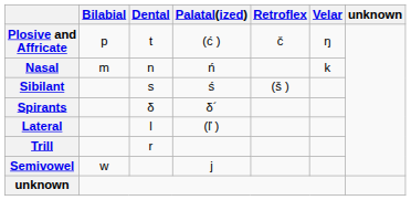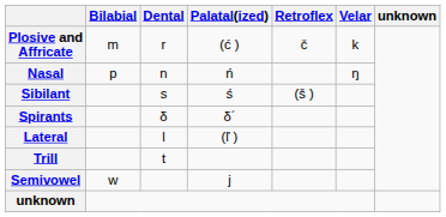 <table class="wikitable" style="text-align:center">
 <tr>
 <th></th>
 <th><a href='#'>Bilabial</a></th>
 <th><a href='#'>Dental</a></th>
 <th><a href='#'>Palatal</a>(<a href='#'>ized</a>)</th>
 <th><a href='#'>Retroflex</a></th>
 <th><a href='#'>Velar</a></th>
 <th>unknown</th>
 </tr>
 <tr>
 <th><a href='#'>Plosive</a> and<br><a href='#'>Affricate</a></th>
-<td>p </td>
-<td>t </td>
+<td>m </td>
+<td>r </td>
 <td>(ć )</td>
 <td>č </td>
-<td>ŋ </td>
+<td>k </td>
 <td rowspan=7></td>
 </tr>
 <tr>
 <th><a href='#'>Nasal</a></th>
-<td>m </td>
+<td>p </td>
 <td>n </td>
 <td>ń </td>
 <td></td>
-<td>k </td>
+<td>ŋ </td>
 </tr>
 <tr>
 <th><a href='#'>Sibilant</a></th>
 <td></td>
 <td>s </td>
 <td>ś </td>
 <td>(š )</td>
 <td></td>
 </tr>
 <tr>
 <th><a href='#'>Spirants</a></th>
 <td></td>
 <td>δ </td>
 <td>δ´ </td>
 <td></td>
 <td></td>
 </tr>
 <tr>
 <th><a href='#'>Lateral</a></th>
 <td></td>
 <td>l </td>
 <td>(ľ )</td>
 <td></td>
 <td></td>
 </tr>
 <tr>
 <th><a href='#'>Trill</a></th>
 <td></td>
-<td>r </td>
+<td>t </td>
 <td></td>
 <td></td>
 <td></td>
 </tr>
 <tr>
 <th><a href='#'>Semivowel</a></th>
 <td>w </td>
 <td></td>
 <td>j </td>
 <td></td>
 <td></td>
 </tr>
 <tr>
 <th>unknown</th>
 <td colspan=5></td>
 <td></td>
 </tr>
 </table>
